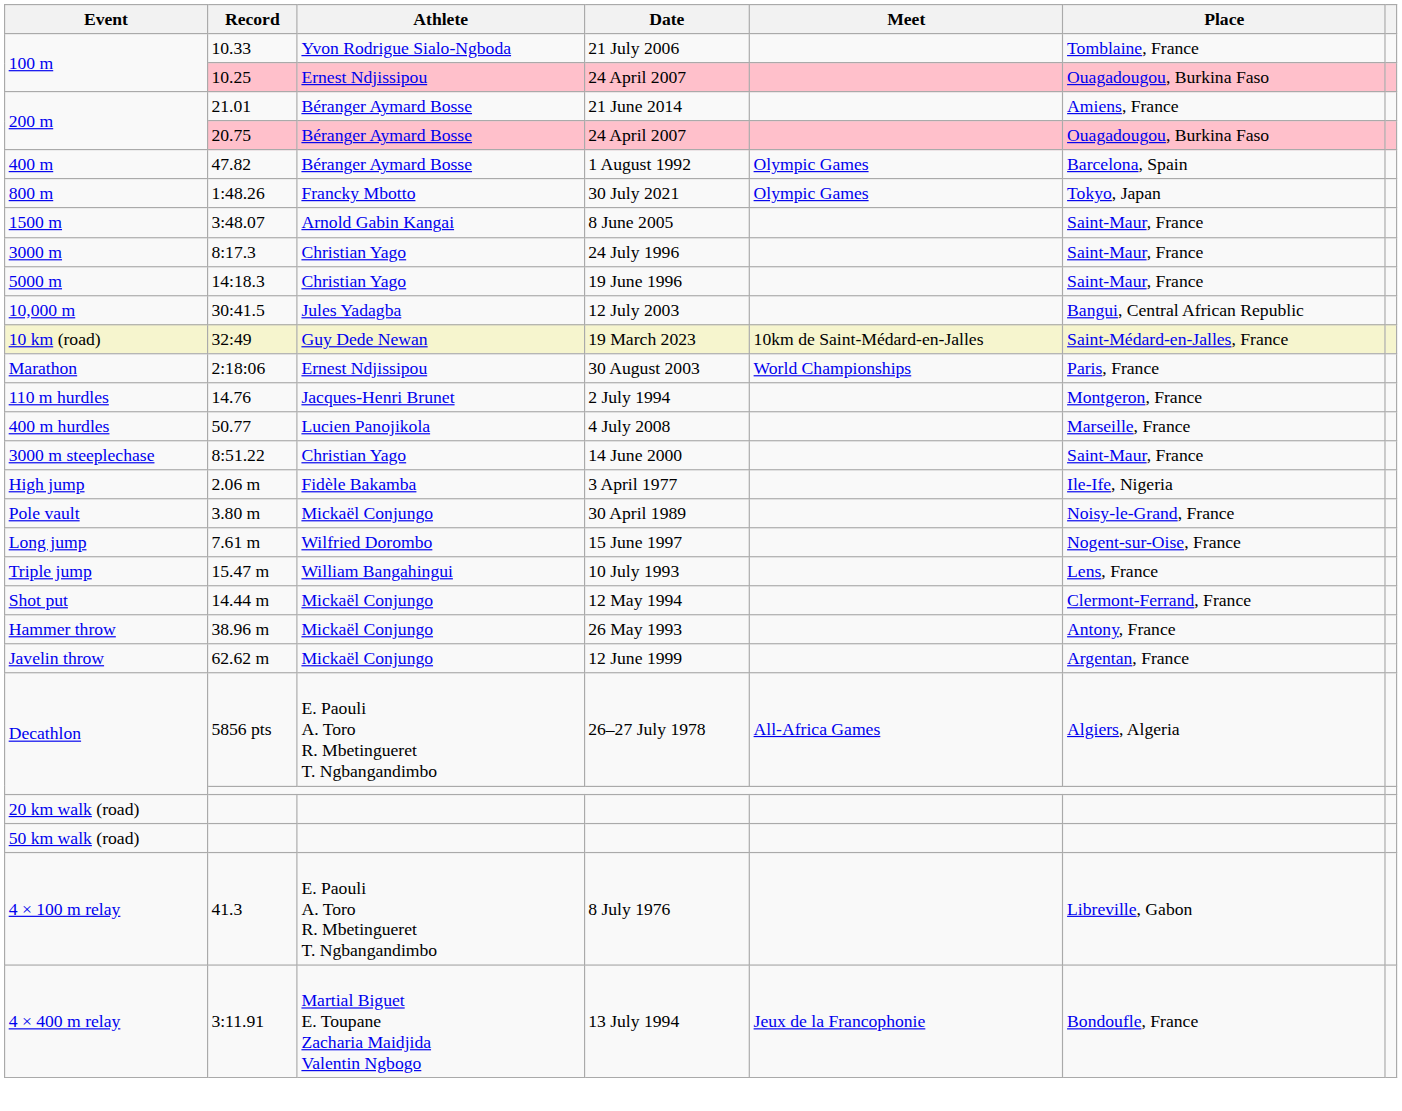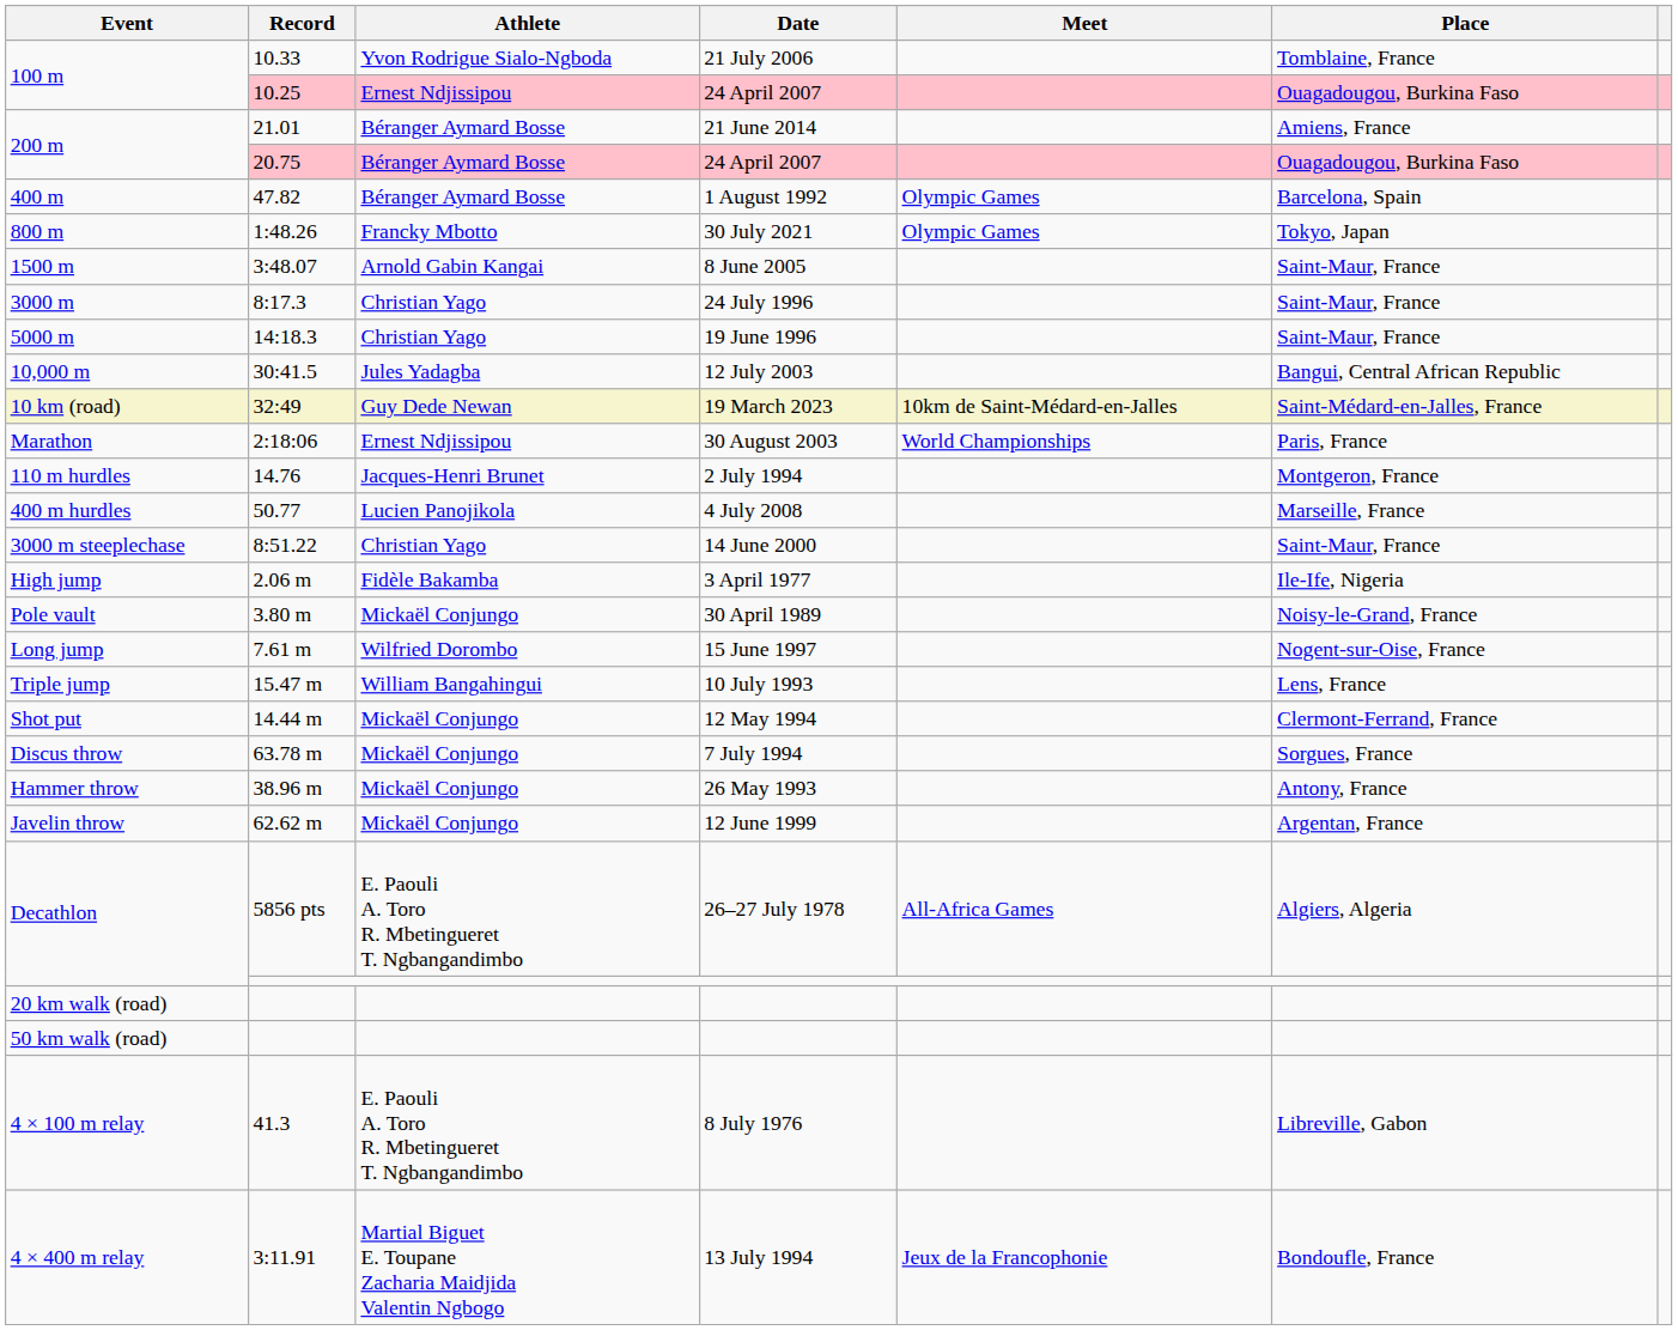 <table class="wikitable" style="font-size:95%; width: 95%;">
 <tr>
 <th>Event</th>
 <th>Record</th>
 <th>Athlete</th>
 <th>Date</th>
 <th>Meet</th>
 <th>Place</th>
 <th></th>
 </tr>
 <tr>
 <td rowspan=2><a href='#'>100 m</a></td>
 <td>10.33 </td>
 <td><a href='#'>Yvon Rodrigue Sialo-Ngboda</a></td>
 <td>21 July 2006</td>
 <td></td>
 <td><a href='#'>Tomblaine</a>, France</td>
 <td></td>
 </tr>
 <tr style="background:pink">
 <td>10.25  </td>
 <td><a href='#'>Ernest Ndjissipou</a></td>
 <td>24 April 2007</td>
 <td></td>
 <td><a href='#'>Ouagadougou</a>, Burkina Faso</td>
 <td></td>
 </tr>
 <tr>
 <td rowspan=2><a href='#'>200 m</a></td>
 <td>21.01 </td>
 <td><a href='#'>Béranger Aymard Bosse</a></td>
 <td>21 June 2014</td>
 <td></td>
 <td><a href='#'>Amiens</a>, France</td>
 <td></td>
 </tr>
 <tr style="background:pink">
 <td>20.75  </td>
 <td><a href='#'>Béranger Aymard Bosse</a></td>
 <td>24 April 2007</td>
 <td></td>
 <td><a href='#'>Ouagadougou</a>, Burkina Faso</td>
 <td></td>
 </tr>
 <tr>
 <td><a href='#'>400 m</a></td>
 <td>47.82</td>
 <td><a href='#'>Béranger Aymard Bosse</a></td>
 <td>1 August 1992</td>
 <td><a href='#'>Olympic Games</a></td>
 <td><a href='#'>Barcelona</a>, Spain</td>
 <td></td>
 </tr>
 <tr>
 <td><a href='#'>800 m</a></td>
 <td>1:48.26</td>
 <td><a href='#'>Francky Mbotto</a></td>
 <td>30 July 2021</td>
 <td><a href='#'>Olympic Games</a></td>
 <td><a href='#'>Tokyo</a>, Japan</td>
 <td></td>
 </tr>
 <tr>
 <td><a href='#'>1500 m</a></td>
 <td>3:48.07</td>
 <td><a href='#'>Arnold Gabin Kangai</a></td>
 <td>8 June 2005</td>
 <td></td>
 <td><a href='#'>Saint-Maur</a>, France</td>
 <td></td>
 </tr>
 <tr>
 <td><a href='#'>3000 m</a></td>
 <td>8:17.3 </td>
 <td><a href='#'>Christian Yago</a></td>
 <td>24 July 1996</td>
 <td></td>
 <td><a href='#'>Saint-Maur</a>, France</td>
 <td></td>
 </tr>
 <tr>
 <td><a href='#'>5000 m</a></td>
 <td>14:18.3 </td>
 <td><a href='#'>Christian Yago</a></td>
 <td>19 June 1996</td>
 <td></td>
 <td><a href='#'>Saint-Maur</a>, France</td>
 <td></td>
 </tr>
 <tr>
 <td><a href='#'>10,000 m</a></td>
 <td>30:41.5 </td>
 <td><a href='#'>Jules Yadagba</a></td>
 <td>12 July 2003</td>
 <td></td>
 <td><a href='#'>Bangui</a>, Central African Republic</td>
 <td></td>
 </tr>
 <tr style="background:#f6f5ce;">
 <td><a href='#'>10 km</a> (road)</td>
 <td>32:49</td>
 <td><a href='#'>Guy Dede Newan</a></td>
 <td>19 March 2023</td>
 <td>10km de Saint-Médard-en-Jalles</td>
 <td><a href='#'>Saint-Médard-en-Jalles</a>, France</td>
 <td></td>
 </tr>
 <tr>
 <td><a href='#'>Marathon</a></td>
 <td>2:18:06</td>
 <td><a href='#'>Ernest Ndjissipou</a></td>
 <td>30 August 2003</td>
 <td><a href='#'>World Championships</a></td>
 <td><a href='#'>Paris</a>, France</td>
 <td></td>
 </tr>
 <tr>
 <td><a href='#'>110 m hurdles</a></td>
 <td>14.76 </td>
 <td><a href='#'>Jacques-Henri Brunet</a></td>
 <td>2 July 1994</td>
 <td></td>
 <td><a href='#'>Montgeron</a>, France</td>
 <td></td>
 </tr>
 <tr>
 <td><a href='#'>400 m hurdles</a></td>
 <td>50.77</td>
 <td><a href='#'>Lucien Panojikola</a></td>
 <td>4 July 2008</td>
 <td></td>
 <td><a href='#'>Marseille</a>, France</td>
 <td></td>
 </tr>
 <tr>
 <td><a href='#'>3000 m steeplechase</a></td>
 <td>8:51.22</td>
 <td><a href='#'>Christian Yago</a></td>
 <td>14 June 2000</td>
 <td></td>
 <td><a href='#'>Saint-Maur</a>, France</td>
 <td></td>
 </tr>
 <tr>
 <td><a href='#'>High jump</a></td>
 <td>2.06 m</td>
 <td><a href='#'>Fidèle Bakamba</a></td>
 <td>3 April 1977</td>
 <td></td>
 <td><a href='#'>Ile-Ife</a>, Nigeria</td>
 <td></td>
 </tr>
 <tr>
 <td><a href='#'>Pole vault</a></td>
 <td>3.80 m</td>
 <td><a href='#'>Mickaël Conjungo</a></td>
 <td>30 April 1989</td>
 <td></td>
 <td><a href='#'>Noisy-le-Grand</a>, France</td>
 <td></td>
 </tr>
 <tr>
 <td><a href='#'>Long jump</a></td>
 <td>7.61 m </td>
 <td><a href='#'>Wilfried Dorombo</a></td>
 <td>15 June 1997</td>
 <td></td>
 <td><a href='#'>Nogent-sur-Oise</a>, France</td>
 <td></td>
 </tr>
 <tr>
 <td><a href='#'>Triple jump</a></td>
 <td>15.47 m </td>
 <td><a href='#'>William Bangahingui</a></td>
 <td>10 July 1993</td>
 <td></td>
 <td><a href='#'>Lens</a>, France</td>
 <td></td>
 </tr>
 <tr>
 <td><a href='#'>Shot put</a></td>
 <td>14.44 m</td>
 <td><a href='#'>Mickaël Conjungo</a></td>
 <td>12 May 1994</td>
 <td></td>
 <td><a href='#'>Clermont-Ferrand</a>, France</td>
 <td></td>
 </tr>
 <tr>
+<td><a href='#'>Discus throw</a></td>
+<td>63.78 m</td>
+<td><a href='#'>Mickaël Conjungo</a></td>
+<td>7 July 1994</td>
+<td></td>
+<td><a href='#'>Sorgues</a>, France</td>
+<td></td>
+</tr>
+<tr>
 <td><a href='#'>Hammer throw</a></td>
 <td>38.96 m</td>
 <td><a href='#'>Mickaël Conjungo</a></td>
 <td>26 May 1993</td>
 <td></td>
 <td><a href='#'>Antony</a>, France</td>
 <td></td>
 </tr>
 <tr>
 <td><a href='#'>Javelin throw</a></td>
 <td>62.62 m</td>
 <td><a href='#'>Mickaël Conjungo</a></td>
 <td>12 June 1999</td>
 <td></td>
 <td><a href='#'>Argentan</a>, France</td>
 <td></td>
 </tr>
 <tr>
 <td rowspan=2><a href='#'>Decathlon</a></td>
 <td>5856 pts</td>
 <td><br>E. Paouli<br>A. Toro<br>R. Mbetingueret<br>T. Ngbangandimbo</td>
 <td>26–27 July 1978</td>
 <td><a href='#'>All-Africa Games</a></td>
 <td><a href='#'>Algiers</a>, Algeria</td>
 <td></td>
 </tr>
 <tr>
 <td colspan=5></td>
 <td></td>
 </tr>
 <tr>
 <td><a href='#'>20 km walk</a> (road)</td>
 <td></td>
 <td></td>
 <td></td>
 <td></td>
 <td></td>
 <td></td>
 </tr>
 <tr>
 <td><a href='#'>50 km walk</a> (road)</td>
 <td></td>
 <td></td>
 <td></td>
 <td></td>
 <td></td>
 <td></td>
 </tr>
 <tr>
 <td><a href='#'>4 × 100 m relay</a></td>
 <td>41.3 </td>
 <td><br>E. Paouli<br>A. Toro<br>R. Mbetingueret<br>T. Ngbangandimbo</td>
 <td>8 July 1976</td>
 <td></td>
 <td><a href='#'>Libreville</a>, Gabon</td>
 <td></td>
 </tr>
 <tr>
 <td><a href='#'>4 × 400 m relay</a></td>
 <td>3:11.91</td>
 <td><br><a href='#'>Martial Biguet</a><br>E. Toupane<br><a href='#'>Zacharia Maidjida</a><br><a href='#'>Valentin Ngbogo</a></td>
 <td>13 July 1994</td>
 <td><a href='#'>Jeux de la Francophonie</a></td>
 <td><a href='#'>Bondoufle</a>, France</td>
 <td></td>
 </tr>
 </table>
